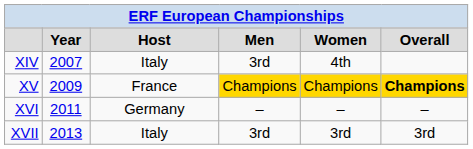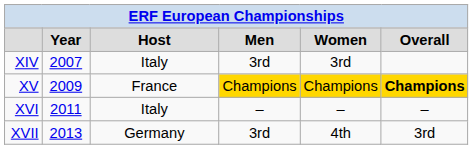 <table class="wikitable" style=font-size:90%>
 <tr align=center style="background:#ccddee;">
 <td colspan=6><strong><a href='#'>ERF European Championships</a></strong></td>
 </tr>
 <tr align=center bgcolor="#dddddd">
 <td width=30></td>
 <td width=40><strong>Year</strong></td>
 <td width=120><strong>Host</strong></td>
 <td width=70><strong>Men</strong></td>
 <td width=70><strong>Women</strong></td>
 <td width=70><strong>Overall</strong></td>
 </tr>
 <tr align="center">
 <td align="right"><a href='#'>XIV</a></td>
 <td align="center"><a href='#'>2007</a></td>
 <td align="center">Italy</td>
 <td>3rd</td>
-<td>4th</td>
+<td>3rd</td>
 <td></td>
 </tr>
 <tr align="center">
 <td align="right"><a href='#'>XV</a></td>
 <td align="center"><a href='#'>2009</a></td>
 <td align="center">France</td>
 <td bgcolor="gold">Champions</td>
 <td bgcolor="gold">Champions</td>
 <td bgcolor="gold"><strong>Champions</strong></td>
 </tr>
 <tr align="center">
 <td align="right"><a href='#'>XVI</a></td>
 <td align="center"><a href='#'>2011</a></td>
-<td align="center">Germany</td>
+<td align="center">Italy</td>
 <td>–</td>
 <td>–</td>
 <td>–</td>
 </tr>
 <tr align="center">
 <td align="right"><a href='#'>XVII</a></td>
 <td align="center"><a href='#'>2013</a></td>
-<td align="center">Italy</td>
+<td align="center">Germany</td>
 <td>3rd</td>
-<td>3rd</td>
+<td>4th</td>
 <td>3rd</td>
 </tr>
 </table>
